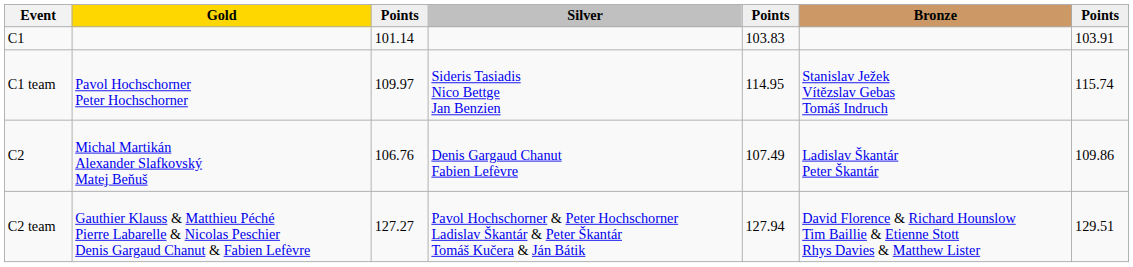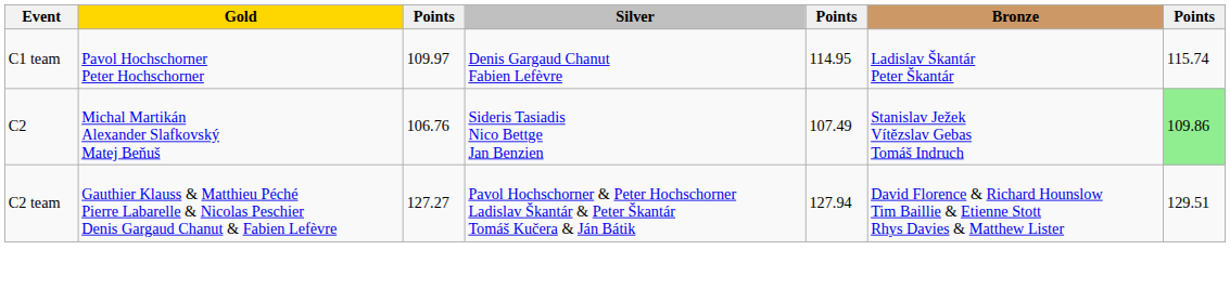 <table class="wikitable" width=100%>
 <tr>
 <th>Event</th>
 <td align=center bgcolor="gold"><strong>Gold</strong></td>
 <td align=center bgcolor="EFEFEF"><strong>Points</strong></td>
 <td align=center bgcolor="silver"><strong>Silver</strong></td>
 <td align=center bgcolor="EFEFEF"><strong>Points</strong></td>
 <td align=center bgcolor="CC9966"><strong>Bronze</strong></td>
 <td align=center bgcolor="EFEFEF"><strong>Points</strong></td>
 </tr>
 <tr>
-<td>C1</td>
-<td></td>
-<td>101.14</td>
-<td></td>
-<td>103.83</td>
-<td></td>
-<td>103.91</td>
-</tr>
-<tr>
 <td>C1 team</td>
 <td><br><a href='#'>Pavol Hochschorner</a><br><a href='#'>Peter Hochschorner</a></td>
 <td>109.97</td>
-<td><br><a href='#'>Sideris Tasiadis</a><br><a href='#'>Nico Bettge</a><br><a href='#'>Jan Benzien</a></td>
+<td><br><a href='#'>Denis Gargaud Chanut</a><br><a href='#'>Fabien Lefèvre</a></td>
 <td>114.95</td>
-<td><br><a href='#'>Stanislav Ježek</a><br><a href='#'>Vítězslav Gebas</a><br><a href='#'>Tomáš Indruch</a></td>
+<td><br><a href='#'>Ladislav Škantár</a><br><a href='#'>Peter Škantár</a></td>
 <td>115.74</td>
 </tr>
 <tr>
 <td>C2</td>
 <td><br><a href='#'>Michal Martikán</a><br><a href='#'>Alexander Slafkovský</a><br><a href='#'>Matej Beňuš</a></td>
 <td>106.76</td>
-<td><br><a href='#'>Denis Gargaud Chanut</a><br><a href='#'>Fabien Lefèvre</a></td>
+<td><br><a href='#'>Sideris Tasiadis</a><br><a href='#'>Nico Bettge</a><br><a href='#'>Jan Benzien</a></td>
 <td>107.49</td>
-<td><br><a href='#'>Ladislav Škantár</a><br><a href='#'>Peter Škantár</a></td>
-<td>109.86</td>
+<td><br><a href='#'>Stanislav Ježek</a><br><a href='#'>Vítězslav Gebas</a><br><a href='#'>Tomáš Indruch</a></td>
+<td style="background: lightgreen;">109.86</td>
 </tr>
 <tr>
 <td>C2 team</td>
 <td><br><a href='#'>Gauthier Klauss</a> & <a href='#'>Matthieu Péché</a><br><a href='#'>Pierre Labarelle</a> & <a href='#'>Nicolas Peschier</a><br><a href='#'>Denis Gargaud Chanut</a> & <a href='#'>Fabien Lefèvre</a></td>
 <td>127.27</td>
 <td><br><a href='#'>Pavol Hochschorner</a> & <a href='#'>Peter Hochschorner</a><br><a href='#'>Ladislav Škantár</a> & <a href='#'>Peter Škantár</a><br><a href='#'>Tomáš Kučera</a> & <a href='#'>Ján Bátik</a></td>
 <td>127.94</td>
 <td><br><a href='#'>David Florence</a> & <a href='#'>Richard Hounslow</a><br><a href='#'>Tim Baillie</a> & <a href='#'>Etienne Stott</a><br><a href='#'>Rhys Davies</a> & <a href='#'>Matthew Lister</a></td>
 <td>129.51</td>
 </tr>
 </table>
